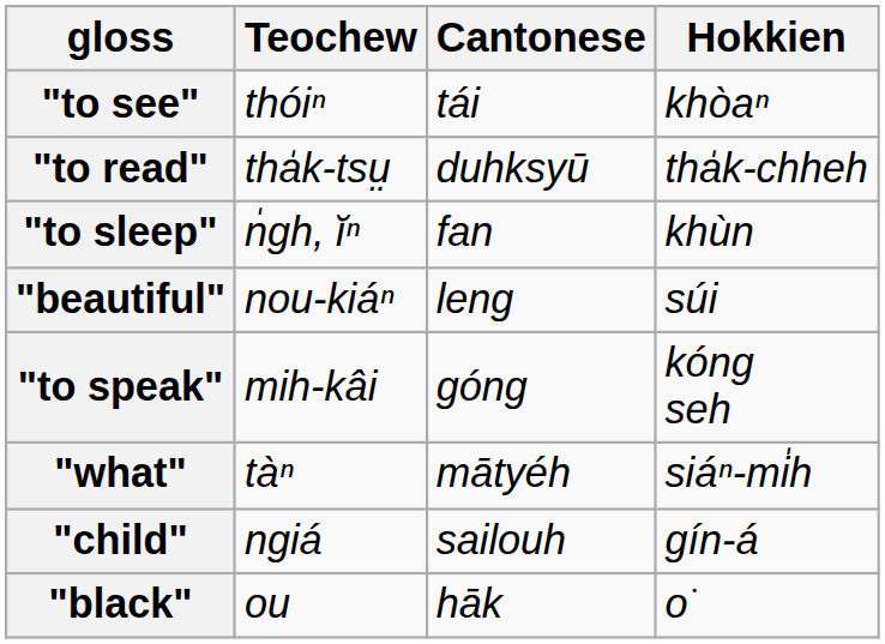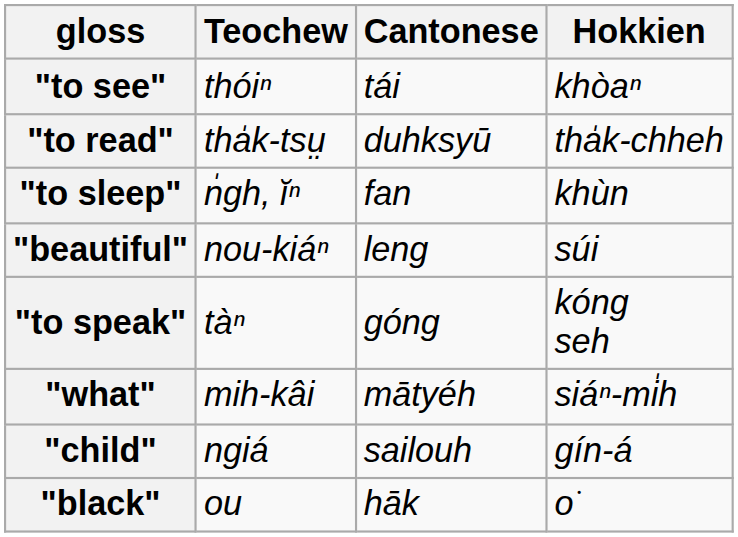 <table class="wikitable">
 <tr>
 <th>gloss</th>
 <th>Teochew</th>
 <th>Cantonese</th>
 <th>Hokkien</th>
 </tr>
 <tr>
 <th>"to see"</th>
 <td> <em>thóiⁿ</em></td>
 <td> <em>tái</em></td>
 <td> <em>khòaⁿ</em></td>
 </tr>
 <tr>
 <th>"to read"</th>
 <td> <em>tha̍k-tsṳ</em></td>
 <td> <em>duhksyū</em></td>
 <td> <em>tha̍k-chheh</em></td>
 </tr>
 <tr>
 <th>"to sleep"</th>
 <td> <em>n̍gh, ĭⁿ</em></td>
 <td> <em>fan</em></td>
 <td> <em>khùn</em></td>
 </tr>
 <tr>
 <th>"beautiful"</th>
 <td> <em>nou-kiáⁿ</em></td>
 <td> <em>leng </em></td>
 <td> <em>súi</em></td>
 </tr>
 <tr>
 <th>"to speak"</th>
-<td> <em>mih-kâi</em></td>
+<td> <em>tàⁿ</em></td>
 <td> <em>góng</em></td>
 <td> <em>kóng</em><br> <em>seh</em></td>
 </tr>
 <tr>
 <th>"what"</th>
-<td> <em>tàⁿ</em></td>
+<td> <em>mih-kâi</em></td>
 <td> <em>mātyéh</em></td>
 <td> <em>siáⁿ-mi̍h</em></td>
 </tr>
 <tr>
 <th>"child"</th>
 <td> <em>ngiá</em></td>
 <td> <em>sailouh</em></td>
 <td> <em>gín-á</em></td>
 </tr>
 <tr>
 <th>"black"</th>
 <td> <em>ou</em></td>
 <td> <em>hāk</em></td>
 <td> <em>o͘</em></td>
 </tr>
 </table>
